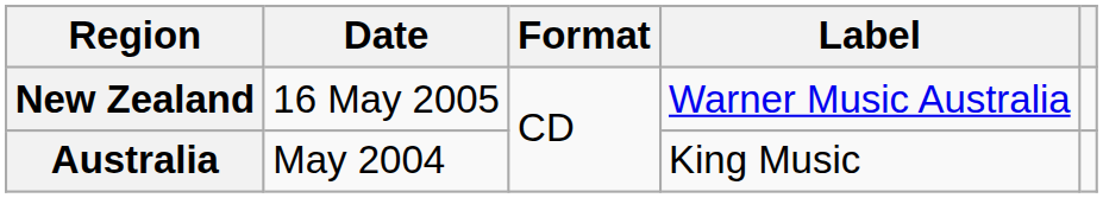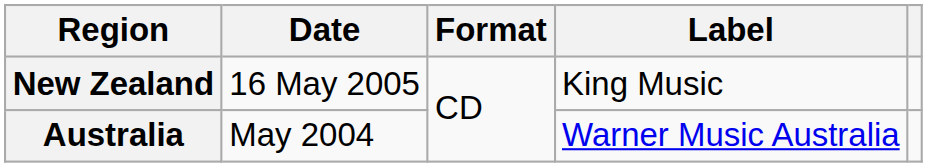 <table class="wikitable plainrowheaders">
 <tr>
 <th scope="col">Region</th>
 <th scope="col">Date</th>
 <th scope="col">Format</th>
 <th scope="col">Label</th>
 <th scope="col"></th>
 </tr>
 <tr>
 <th scope="row">New Zealand</th>
 <td>16 May 2005</td>
 <td rowspan="2">CD</td>
-<td><a href='#'>Warner Music Australia</a></td>
+<td>King Music</td>
 <td></td>
 </tr>
 <tr>
 <th scope="row">Australia</th>
 <td>May 2004</td>
-<td>King Music</td>
+<td><a href='#'>Warner Music Australia</a></td>
 <td></td>
 </tr>
 </table>
